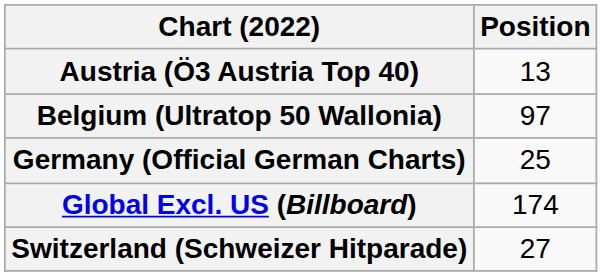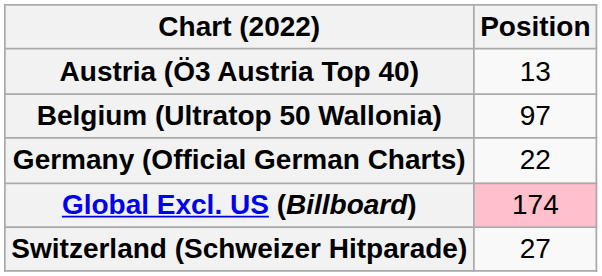 <table class="wikitable sortable plainrowheaders" style="text-align:center">
 <tr>
 <th scope="col">Chart (2022)</th>
 <th scope="col">Position</th>
 </tr>
 <tr>
 <th scope="row">Austria (Ö3 Austria Top 40)</th>
 <td>13</td>
 </tr>
 <tr>
 <th scope="row">Belgium (Ultratop 50 Wallonia)</th>
 <td>97</td>
 </tr>
 <tr>
 <th scope="row">Germany (Official German Charts)</th>
-<td>25</td>
+<td>22</td>
 </tr>
 <tr>
 <th scope="row"><a href='#'>Global Excl. US</a> (<em>Billboard</em>)</th>
-<td>174</td>
+<td style="background: pink;">174</td>
 </tr>
 <tr>
 <th scope="row">Switzerland (Schweizer Hitparade)</th>
 <td>27</td>
 </tr>
 </table>
